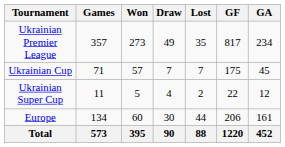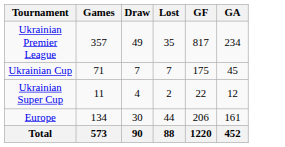 <table class="wikitable" style="font-size:100%; text-align: center;">
 <tr>
 <th width="100">Tournament</th>
 <th width="60">Games</th>
-<th width="40">Won</th>
 <th width="40">Draw</th>
 <th width="40">Lost</th>
 <th width="40">GF</th>
 <th width="40">GA</th>
 </tr>
 <tr>
 <td><a href='#'>Ukrainian Premier League</a></td>
 <td>357</td>
-<td>273</td>
 <td>49</td>
 <td>35</td>
 <td>817</td>
 <td>234</td>
 </tr>
 <tr>
 <td><a href='#'>Ukrainian Cup</a></td>
 <td>71</td>
-<td>57</td>
 <td>7</td>
 <td>7</td>
 <td>175</td>
 <td>45</td>
 </tr>
 <tr>
 <td><a href='#'>Ukrainian Super Cup</a></td>
 <td>11</td>
-<td>5</td>
 <td>4</td>
 <td>2</td>
 <td>22</td>
 <td>12</td>
 </tr>
 <tr>
 <td><a href='#'>Europe</a></td>
 <td>134</td>
-<td>60</td>
 <td>30</td>
 <td>44</td>
 <td>206</td>
 <td>161</td>
 </tr>
 <tr>
 <th>Total</th>
 <th>573</th>
-<th>395</th>
 <th>90</th>
 <th>88</th>
 <th>1220</th>
 <th>452</th>
 </tr>
 </table>
